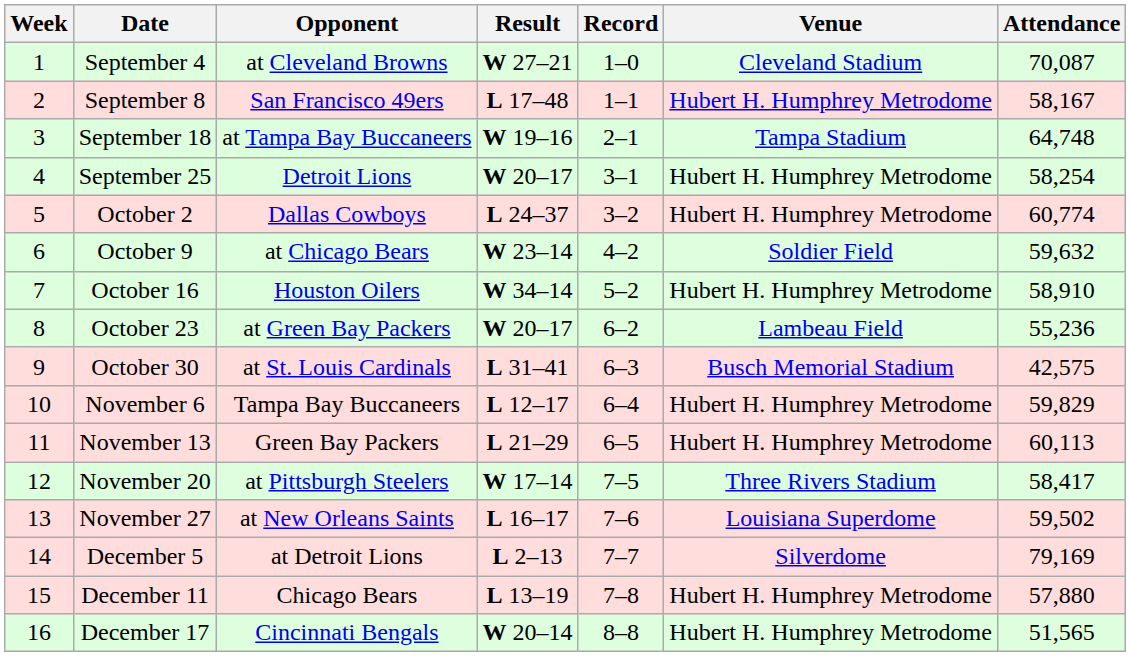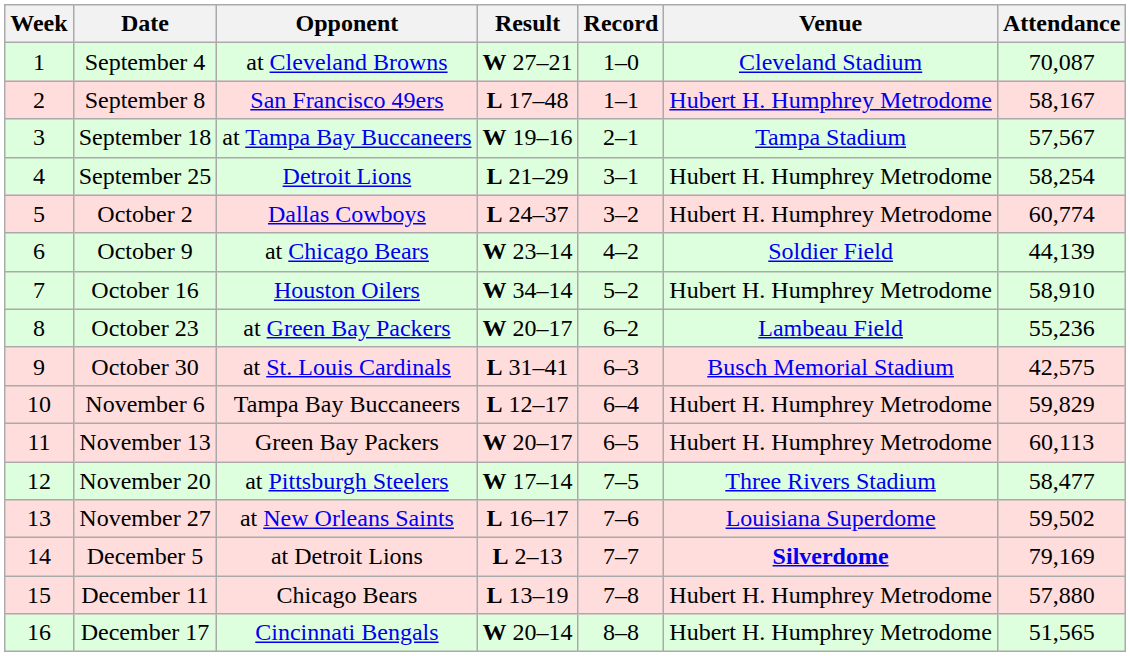 <table class="wikitable" style="text-align:center">
 <tr>
 <th>Week</th>
 <th>Date</th>
 <th>Opponent</th>
 <th>Result</th>
 <th>Record</th>
 <th>Venue</th>
 <th>Attendance</th>
 </tr>
 <tr style="background:#ddffdd">
 <td>1</td>
 <td>September 4</td>
 <td>at <a href='#'>Cleveland Browns</a></td>
 <td><strong>W</strong> 27–21</td>
 <td>1–0</td>
 <td><a href='#'>Cleveland Stadium</a></td>
 <td>70,087</td>
 </tr>
 <tr style="background:#ffdddd">
 <td>2</td>
 <td>September 8</td>
 <td><a href='#'>San Francisco 49ers</a></td>
 <td><strong>L</strong> 17–48</td>
 <td>1–1</td>
 <td><a href='#'>Hubert H. Humphrey Metrodome</a></td>
 <td>58,167</td>
 </tr>
 <tr style="background:#ddffdd">
 <td>3</td>
 <td>September 18</td>
 <td>at <a href='#'>Tampa Bay Buccaneers</a></td>
 <td><strong>W</strong> 19–16 </td>
 <td>2–1</td>
 <td><a href='#'>Tampa Stadium</a></td>
-<td>64,748</td>
+<td>57,567</td>
 </tr>
 <tr style="background:#ddffdd">
 <td>4</td>
 <td>September 25</td>
 <td><a href='#'>Detroit Lions</a></td>
-<td><strong>W</strong> 20–17</td>
+<td><strong>L</strong> 21–29</td>
 <td>3–1</td>
 <td>Hubert H. Humphrey Metrodome</td>
 <td>58,254</td>
 </tr>
 <tr style="background:#ffdddd">
 <td>5</td>
 <td>October 2</td>
 <td><a href='#'>Dallas Cowboys</a></td>
 <td><strong>L</strong> 24–37</td>
 <td>3–2</td>
 <td>Hubert H. Humphrey Metrodome</td>
 <td>60,774</td>
 </tr>
 <tr style="background:#ddffdd">
 <td>6</td>
 <td>October 9</td>
 <td>at <a href='#'>Chicago Bears</a></td>
 <td><strong>W</strong> 23–14</td>
 <td>4–2</td>
 <td><a href='#'>Soldier Field</a></td>
-<td>59,632</td>
+<td>44,139</td>
 </tr>
 <tr style="background:#ddffdd">
 <td>7</td>
 <td>October 16</td>
 <td><a href='#'>Houston Oilers</a></td>
 <td><strong>W</strong> 34–14</td>
 <td>5–2</td>
 <td>Hubert H. Humphrey Metrodome</td>
 <td>58,910</td>
 </tr>
 <tr style="background:#ddffdd">
 <td>8</td>
 <td>October 23</td>
 <td>at <a href='#'>Green Bay Packers</a></td>
 <td><strong>W</strong> 20–17 </td>
 <td>6–2</td>
 <td><a href='#'>Lambeau Field</a></td>
 <td>55,236</td>
 </tr>
 <tr style="background:#ffdddd">
 <td>9</td>
 <td>October 30</td>
 <td>at <a href='#'>St. Louis Cardinals</a></td>
 <td><strong>L</strong> 31–41</td>
 <td>6–3</td>
 <td><a href='#'>Busch Memorial Stadium</a></td>
 <td>42,575</td>
 </tr>
 <tr style="background:#ffdddd">
 <td>10</td>
 <td>November 6</td>
 <td>Tampa Bay Buccaneers</td>
 <td><strong>L</strong> 12–17</td>
 <td>6–4</td>
 <td>Hubert H. Humphrey Metrodome</td>
 <td>59,829</td>
 </tr>
 <tr style="background:#ffdddd">
 <td>11</td>
 <td>November 13</td>
 <td>Green Bay Packers</td>
-<td><strong>L</strong> 21–29</td>
+<td><strong>W</strong> 20–17</td>
 <td>6–5</td>
 <td>Hubert H. Humphrey Metrodome</td>
 <td>60,113</td>
 </tr>
 <tr style="background:#ddffdd">
 <td>12</td>
 <td>November 20</td>
 <td>at <a href='#'>Pittsburgh Steelers</a></td>
 <td><strong>W</strong> 17–14</td>
 <td>7–5</td>
 <td><a href='#'>Three Rivers Stadium</a></td>
-<td>58,417</td>
+<td>58,477</td>
 </tr>
 <tr style="background:#ffdddd">
 <td>13</td>
 <td>November 27</td>
 <td>at <a href='#'>New Orleans Saints</a></td>
 <td><strong>L</strong> 16–17</td>
 <td>7–6</td>
 <td><a href='#'>Louisiana Superdome</a></td>
 <td>59,502</td>
 </tr>
 <tr style="background:#ffdddd">
 <td>14</td>
 <td>December 5</td>
 <td>at Detroit Lions</td>
 <td><strong>L</strong> 2–13</td>
 <td>7–7</td>
-<td><a href='#'>Silverdome</a></td>
+<td><strong><a href='#'>Silverdome</a></strong></td>
 <td>79,169</td>
 </tr>
 <tr style="background:#ffdddd">
 <td>15</td>
 <td>December 11</td>
 <td>Chicago Bears</td>
 <td><strong>L</strong> 13–19</td>
 <td>7–8</td>
 <td>Hubert H. Humphrey Metrodome</td>
 <td>57,880</td>
 </tr>
 <tr style="background:#ddffdd">
 <td>16</td>
 <td>December 17</td>
 <td><a href='#'>Cincinnati Bengals</a></td>
 <td><strong>W</strong> 20–14</td>
 <td>8–8</td>
 <td>Hubert H. Humphrey Metrodome</td>
 <td>51,565</td>
 </tr>
 </table>
